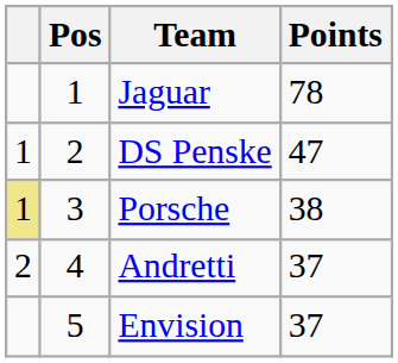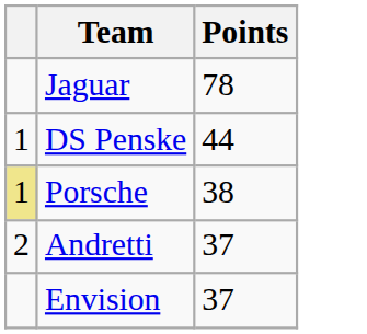 <table class="wikitable" style="font-size: 85%;">
 <tr>
 <th></th>
-<th>Pos</th>
 <th>Team</th>
 <th>Points</th>
 </tr>
 <tr>
 <td align="left"></td>
-<td align="center">1</td>
 <td> <a href='#'>Jaguar</a></td>
 <td align="left">78</td>
 </tr>
 <tr>
 <td align="left"> 1</td>
-<td align="center">2</td>
 <td> <a href='#'>DS Penske</a></td>
-<td align="left">47</td>
+<td align="left">44</td>
 </tr>
 <tr>
 <td align="left" style="background: khaki;"> 1</td>
-<td align="center">3</td>
 <td> <a href='#'>Porsche</a></td>
 <td align="left">38</td>
 </tr>
 <tr>
 <td align="left"> 2</td>
-<td align="center">4</td>
 <td> <a href='#'>Andretti</a></td>
 <td align="left">37</td>
 </tr>
 <tr>
 <td align="left"></td>
-<td align="center">5</td>
 <td> <a href='#'>Envision</a></td>
 <td align="left">37</td>
 </tr>
 </table>
